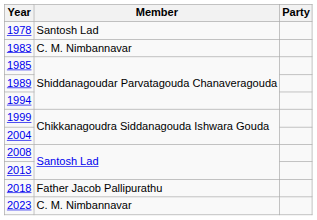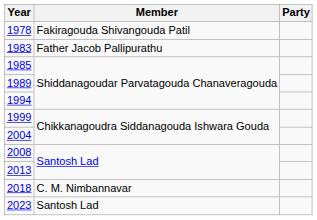 <table class="wikitable sortable">
 <tr>
 <th>Year</th>
 <th>Member</th>
 <th colspan="2">Party</th>
 </tr>
 <tr>
 <td><a href='#'>1978</a></td>
-<td>Santosh Lad</td>
+<td>Fakiragouda Shivangouda Patil</td>
 <td></td>
 </tr>
 <tr>
 <td><a href='#'>1983</a></td>
-<td>C. M. Nimbannavar</td>
+<td>Father Jacob Pallipurathu</td>
 <td></td>
 </tr>
 <tr>
 <td><a href='#'>1985</a></td>
 <td rowspan=3>Shiddanagoudar Parvatagouda Chanaveragouda</td>
 <td></td>
 </tr>
 <tr>
 <td><a href='#'>1989</a></td>
 <td></td>
 </tr>
 <tr>
 <td><a href='#'>1994</a></td>
 </tr>
 <tr>
 <td><a href='#'>1999</a></td>
 <td rowspan=2>Chikkanagoudra Siddanagouda Ishwara Gouda</td>
 <td></td>
 </tr>
 <tr>
 <td><a href='#'>2004</a></td>
 </tr>
 <tr>
 <td><a href='#'>2008</a></td>
 <td rowspan="2"><a href='#'>Santosh Lad</a></td>
 <td></td>
 </tr>
 <tr>
 <td><a href='#'>2013</a></td>
 </tr>
 <tr>
 <td><a href='#'>2018</a></td>
-<td>Father Jacob Pallipurathu</td>
+<td>C. M. Nimbannavar</td>
 <td></td>
 </tr>
 <tr>
 <td><a href='#'>2023</a></td>
-<td>C. M. Nimbannavar</td>
+<td>Santosh Lad</td>
 <td></td>
 </tr>
 </table>
